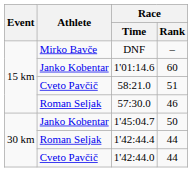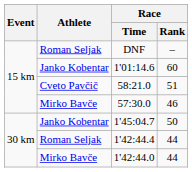 <table class="wikitable" border="1" style="font-size:90%">
 <tr>
 <th rowspan=2>Event</th>
 <th rowspan=2>Athlete</th>
 <th colspan=2>Race</th>
 </tr>
 <tr>
 <th>Time</th>
 <th>Rank</th>
 </tr>
 <tr>
 <td rowspan=4>15 km</td>
-<td><a href='#'>Mirko Bavče</a></td>
+<td><a href='#'>Roman Seljak</a></td>
 <td align=center>DNF</td>
 <td align=center>–</td>
 </tr>
 <tr>
 <td><a href='#'>Janko Kobentar</a></td>
 <td align=center>1'01:14.6</td>
 <td align=center>60</td>
 </tr>
 <tr>
 <td><a href='#'>Cveto Pavčič</a></td>
 <td align=center>58:21.0</td>
 <td align=center>51</td>
 </tr>
 <tr>
-<td><a href='#'>Roman Seljak</a></td>
+<td><a href='#'>Mirko Bavče</a></td>
 <td align=center>57:30.0</td>
 <td align=center>46</td>
 </tr>
 <tr>
 <td rowspan=3>30 km</td>
 <td><a href='#'>Janko Kobentar</a></td>
 <td align=center>1'45:04.7</td>
 <td align=center>50</td>
 </tr>
 <tr>
 <td><a href='#'>Roman Seljak</a></td>
 <td align=center>1'42:44.4</td>
 <td align=center>44</td>
 </tr>
 <tr>
-<td><a href='#'>Cveto Pavčič</a></td>
+<td><a href='#'>Mirko Bavče</a></td>
 <td align=center>1'42:44.0</td>
 <td align=center>44</td>
 </tr>
 </table>
